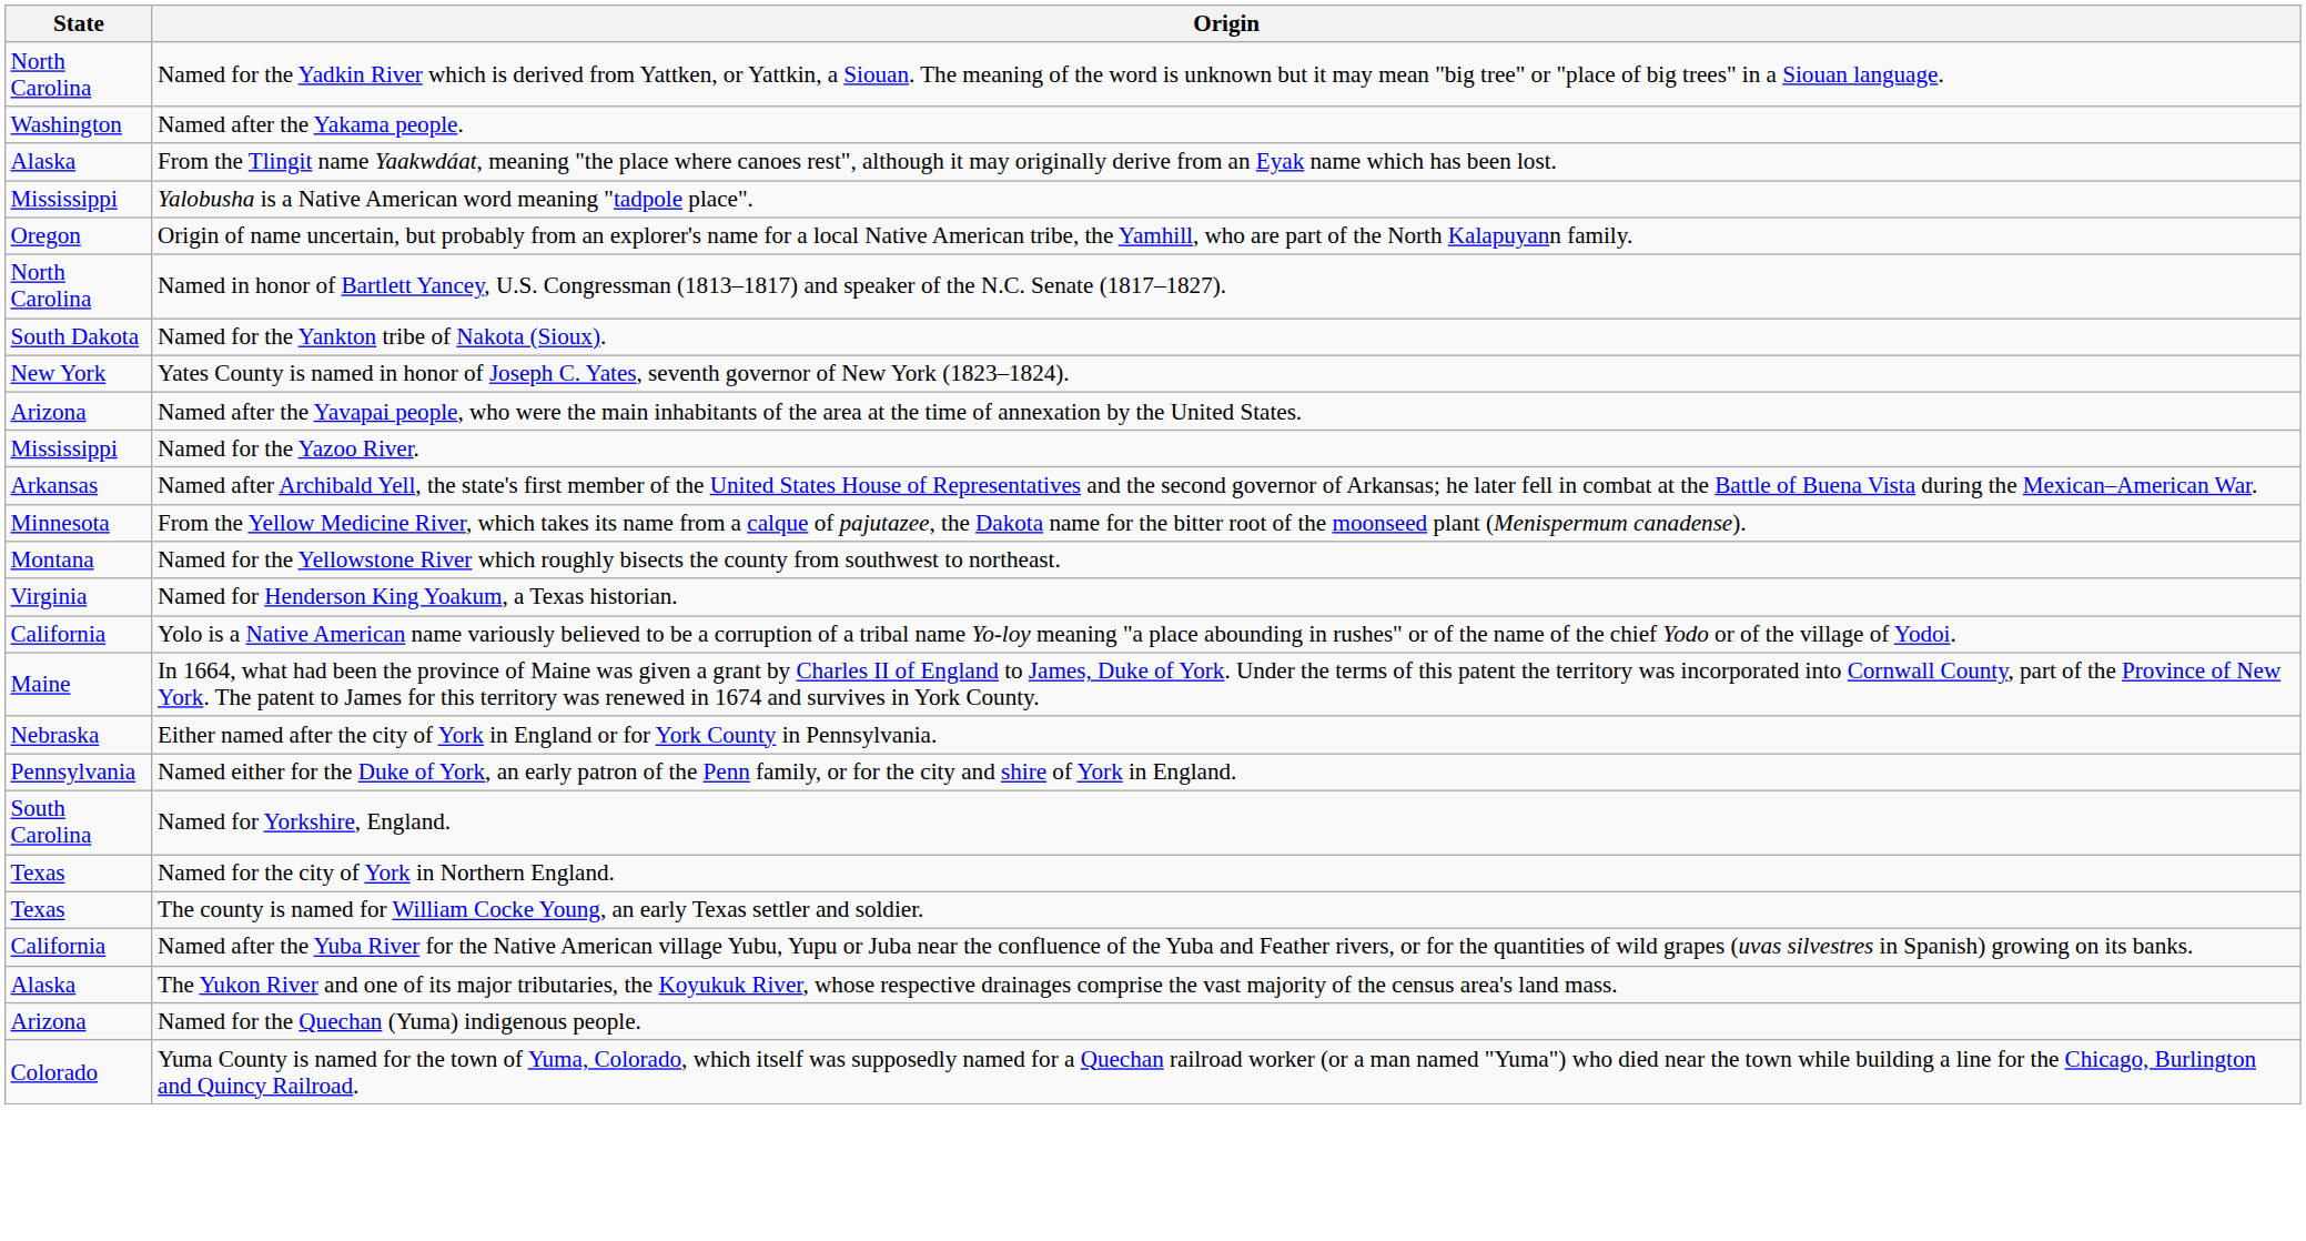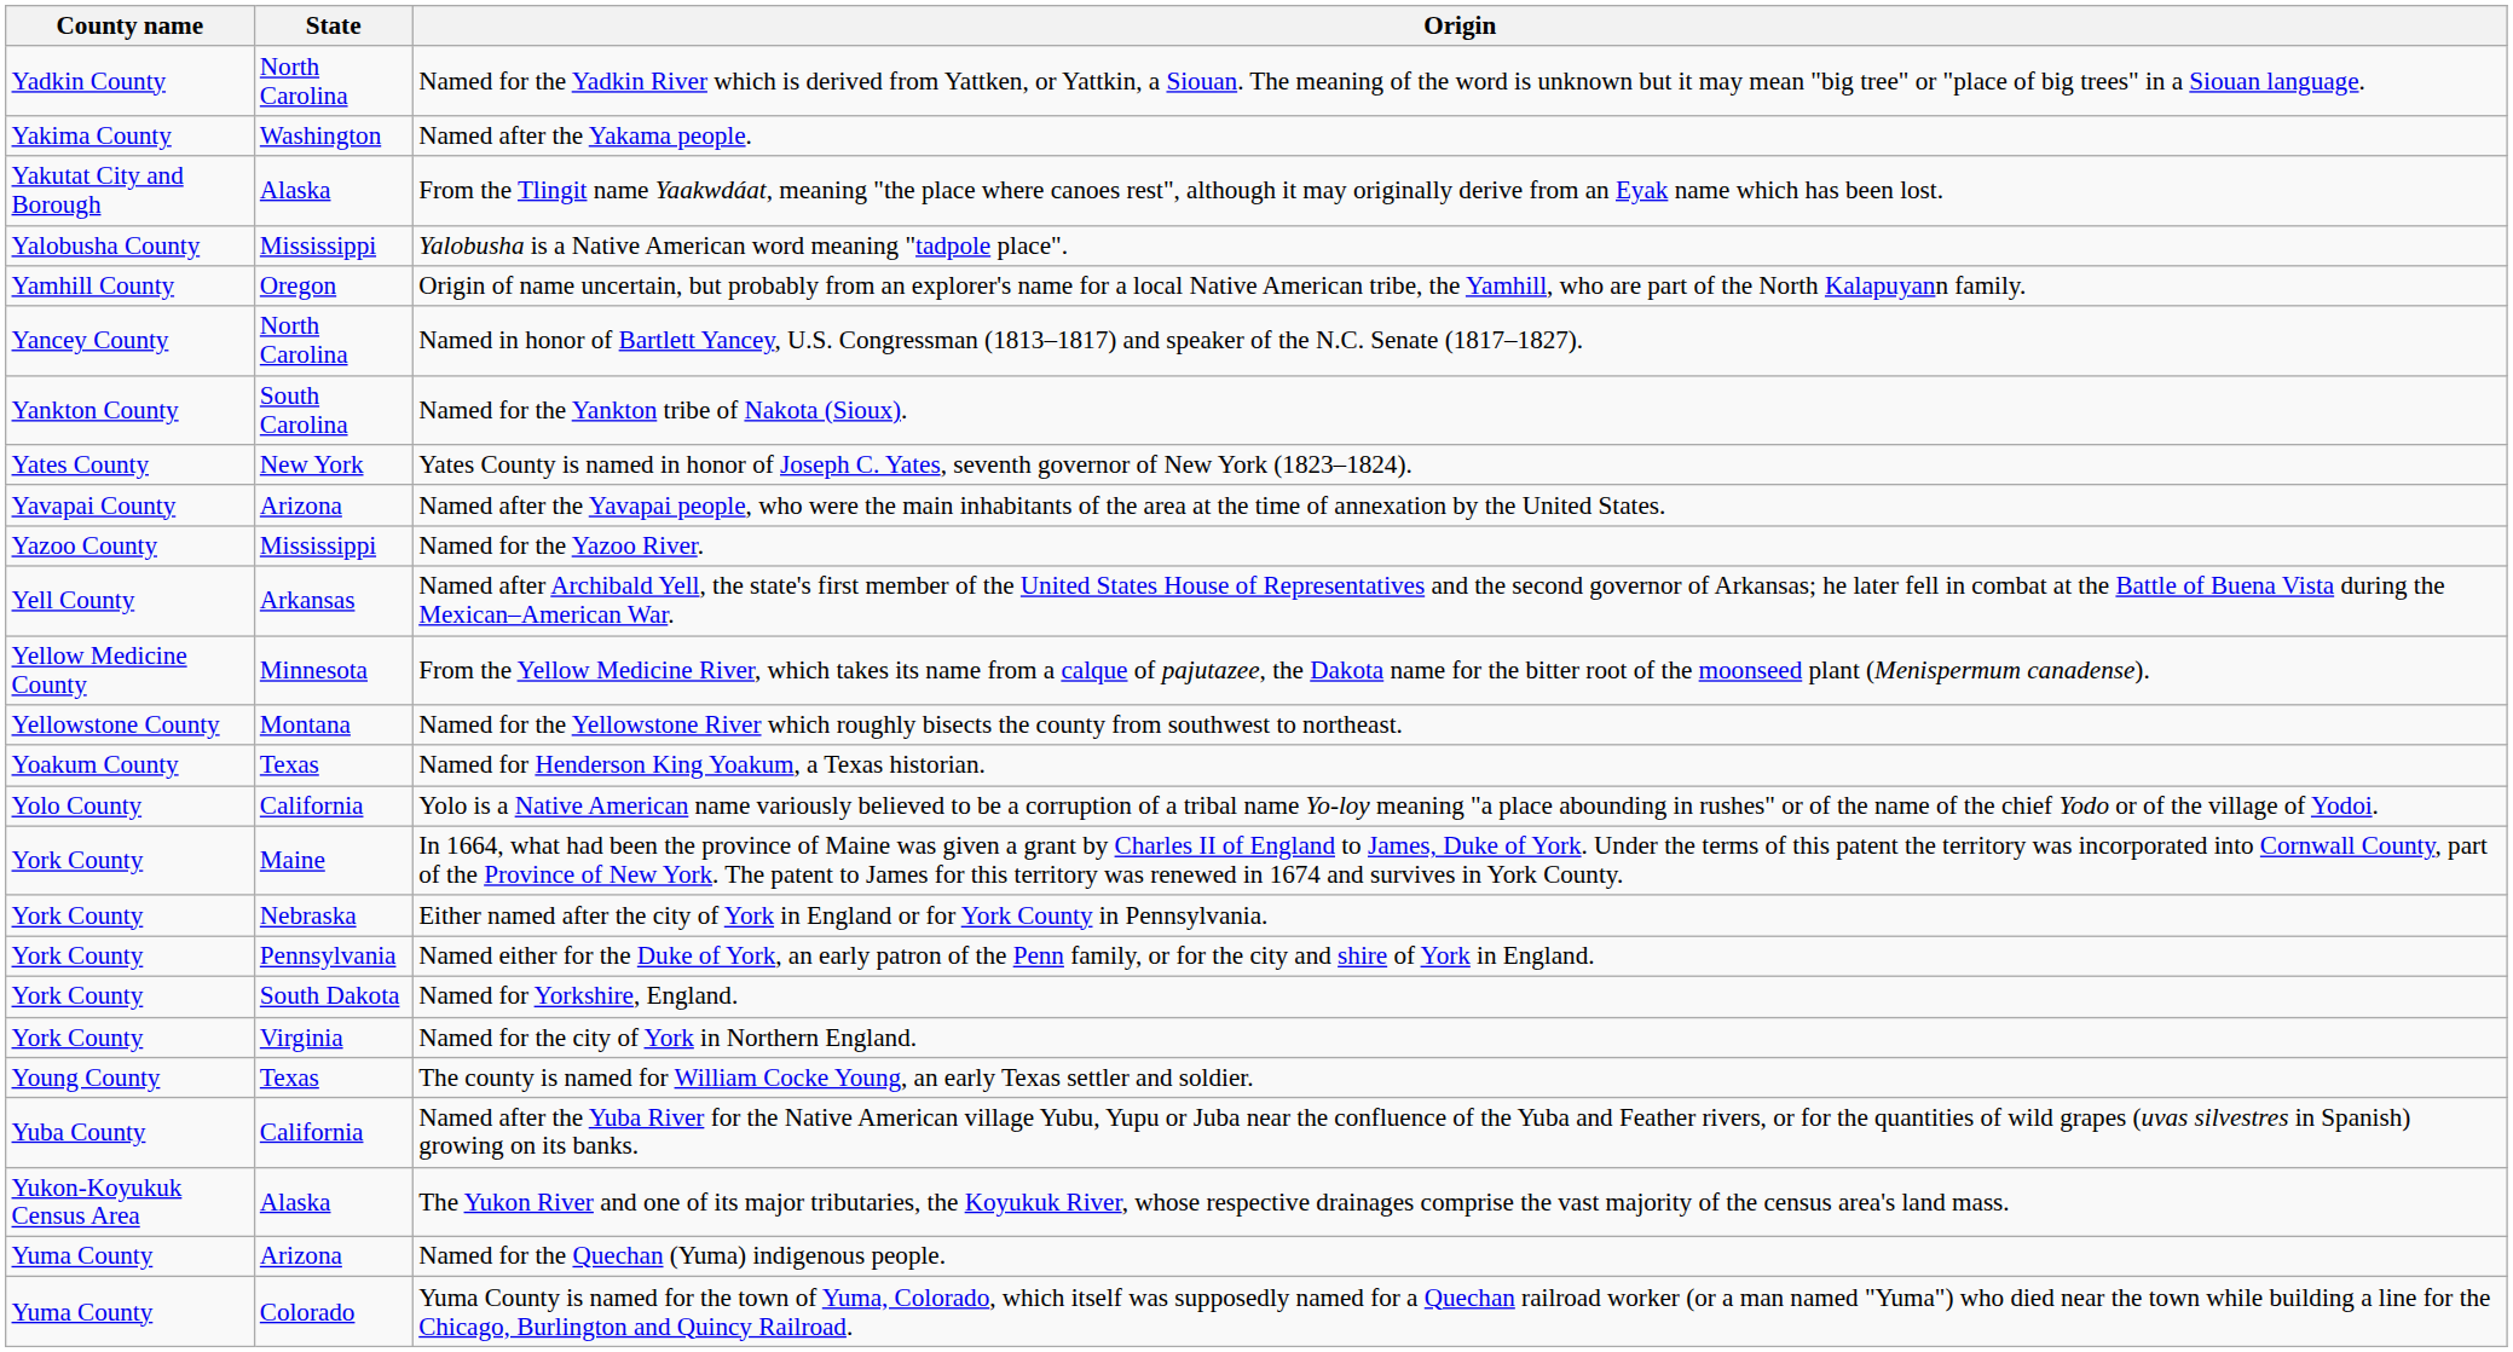 <table class="wikitable sortable">
 <tr>
+<th>County name</th>
 <th>State</th>
 <th>Origin</th>
 </tr>
 <tr>
+<td><a href='#'>Yadkin County</a></td>
 <td><a href='#'>North Carolina</a></td>
 <td>Named for the <a href='#'>Yadkin River</a> which is derived from Yattken, or Yattkin, a <a href='#'>Siouan</a>.  The meaning of the word is unknown but it may mean "big tree" or "place of big trees" in a <a href='#'>Siouan language</a>.</td>
 </tr>
 <tr>
+<td><a href='#'>Yakima County</a></td>
 <td><a href='#'>Washington</a></td>
 <td>Named after the <a href='#'>Yakama people</a>.</td>
 </tr>
 <tr>
+<td><a href='#'>Yakutat City and Borough</a></td>
 <td><a href='#'>Alaska</a></td>
 <td>From the <a href='#'>Tlingit</a> name <em>Yaakwdáat</em>, meaning "the place where canoes rest", although it may originally derive from an <a href='#'>Eyak</a> name which has been lost.</td>
 </tr>
 <tr>
+<td><a href='#'>Yalobusha County</a></td>
 <td><a href='#'>Mississippi</a></td>
 <td><em>Yalobusha</em> is a Native American word meaning "<a href='#'>tadpole</a> place".</td>
 </tr>
 <tr>
+<td><a href='#'>Yamhill County</a></td>
 <td><a href='#'>Oregon</a></td>
 <td>Origin of name uncertain, but probably from an explorer's name for a local Native American tribe, the <a href='#'>Yamhill</a>, who are part of the North <a href='#'>Kalapuyan</a>n family.</td>
 </tr>
 <tr>
+<td><a href='#'>Yancey County</a></td>
 <td><a href='#'>North Carolina</a></td>
 <td>Named in honor of <a href='#'>Bartlett Yancey</a>, U.S. Congressman (1813–1817) and speaker of the N.C. Senate (1817–1827).</td>
 </tr>
 <tr>
-<td><a href='#'>South Dakota</a></td>
+<td><a href='#'>Yankton County</a></td>
+<td><a href='#'>South Carolina</a></td>
 <td>Named for the <a href='#'>Yankton</a> tribe of <a href='#'>Nakota (Sioux)</a>.</td>
 </tr>
 <tr>
+<td><a href='#'>Yates County</a></td>
 <td><a href='#'>New York</a></td>
 <td>Yates County is named in honor of <a href='#'>Joseph C. Yates</a>, seventh governor of New York (1823–1824).</td>
 </tr>
 <tr>
+<td><a href='#'>Yavapai County</a></td>
 <td><a href='#'>Arizona</a></td>
 <td>Named after the <a href='#'>Yavapai people</a>, who were the main inhabitants of the area at the time of annexation by the United States.</td>
 </tr>
 <tr>
+<td><a href='#'>Yazoo County</a></td>
 <td><a href='#'>Mississippi</a></td>
 <td>Named for the <a href='#'>Yazoo River</a>.</td>
 </tr>
 <tr>
+<td><a href='#'>Yell County</a></td>
 <td><a href='#'>Arkansas</a></td>
 <td>Named after <a href='#'>Archibald Yell</a>, the state's first member of the <a href='#'>United States House of Representatives</a> and the second governor of Arkansas; he later fell in combat at the <a href='#'>Battle of Buena Vista</a> during the <a href='#'>Mexican–American War</a>.</td>
 </tr>
 <tr>
+<td><a href='#'>Yellow Medicine County</a></td>
 <td><a href='#'>Minnesota</a></td>
 <td>From the <a href='#'>Yellow Medicine River</a>, which takes its name from a <a href='#'>calque</a> of <em>pajutazee</em>, the <a href='#'>Dakota</a> name for the bitter root of the <a href='#'>moonseed</a> plant (<em>Menispermum canadense</em>).</td>
 </tr>
 <tr>
+<td><a href='#'>Yellowstone County</a></td>
 <td><a href='#'>Montana</a></td>
 <td>Named for the <a href='#'>Yellowstone River</a> which roughly bisects the county from southwest to northeast.</td>
 </tr>
 <tr>
-<td><a href='#'>Virginia</a></td>
+<td><a href='#'>Yoakum County</a></td>
+<td><a href='#'>Texas</a></td>
 <td>Named for <a href='#'>Henderson King Yoakum</a>, a Texas historian.</td>
 </tr>
 <tr>
+<td><a href='#'>Yolo County</a></td>
 <td><a href='#'>California</a></td>
 <td>Yolo is a <a href='#'>Native American</a> name variously believed to be a corruption of a tribal name <em>Yo-loy</em> meaning "a place abounding in rushes" or of the name of the chief <em>Yodo</em> or of the village of <a href='#'>Yodoi</a>.</td>
 </tr>
 <tr>
+<td><a href='#'>York County</a></td>
 <td><a href='#'>Maine</a></td>
 <td>In 1664, what had been the province of Maine was given a grant by <a href='#'>Charles II of England</a> to <a href='#'>James, Duke of York</a>. Under the terms of this patent the territory was incorporated into <a href='#'>Cornwall County</a>, part of the <a href='#'>Province of New York</a>. The patent to James for this territory was renewed in 1674 and survives in York County.</td>
 </tr>
 <tr>
+<td><a href='#'>York County</a></td>
 <td><a href='#'>Nebraska</a></td>
 <td>Either named after the city of <a href='#'>York</a> in England or for <a href='#'>York County</a> in Pennsylvania.</td>
 </tr>
 <tr>
+<td><a href='#'>York County</a></td>
 <td><a href='#'>Pennsylvania</a></td>
 <td>Named either for the <a href='#'>Duke of York</a>, an early patron of the <a href='#'>Penn</a> family, or for the city and <a href='#'>shire</a> of <a href='#'>York</a> in England.</td>
 </tr>
 <tr>
-<td><a href='#'>South Carolina</a></td>
+<td><a href='#'>York County</a></td>
+<td><a href='#'>South Dakota</a></td>
 <td>Named for <a href='#'>Yorkshire</a>, England.</td>
 </tr>
 <tr>
-<td><a href='#'>Texas</a></td>
+<td><a href='#'>York County</a></td>
+<td><a href='#'>Virginia</a></td>
 <td>Named for the city of <a href='#'>York</a> in Northern England.</td>
 </tr>
 <tr>
+<td><a href='#'>Young County</a></td>
 <td><a href='#'>Texas</a></td>
 <td>The county is named for <a href='#'>William Cocke Young</a>, an early Texas settler and soldier.</td>
 </tr>
 <tr>
+<td><a href='#'>Yuba County</a></td>
 <td><a href='#'>California</a></td>
 <td>Named after the <a href='#'>Yuba River</a> for the Native American village Yubu, Yupu or Juba near the confluence of the Yuba and Feather rivers, or for the quantities of wild grapes (<em>uvas silvestres</em> in Spanish) growing on its banks.</td>
 </tr>
 <tr>
+<td><a href='#'>Yukon-Koyukuk Census Area</a></td>
 <td><a href='#'>Alaska</a></td>
 <td>The <a href='#'>Yukon River</a> and one of its major tributaries, the <a href='#'>Koyukuk River</a>, whose respective drainages comprise the vast majority of the census area's land mass.</td>
 </tr>
 <tr>
+<td><a href='#'>Yuma County</a></td>
 <td><a href='#'>Arizona</a></td>
 <td>Named for the <a href='#'>Quechan</a> (Yuma) indigenous people.</td>
 </tr>
 <tr>
+<td><a href='#'>Yuma County</a></td>
 <td><a href='#'>Colorado</a></td>
 <td>Yuma County is named for the town of <a href='#'>Yuma, Colorado</a>, which itself was supposedly named for a <a href='#'>Quechan</a> railroad worker (or a man named "Yuma") who died near the town while building a line for the <a href='#'>Chicago, Burlington and Quincy Railroad</a>.</td>
 </tr>
 </table>
